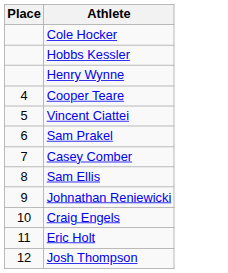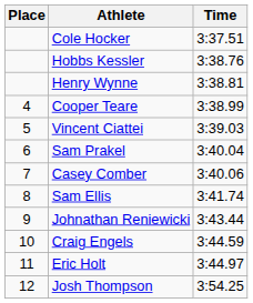 <table class="wikitable">
 <tr>
 <th>Place</th>
 <th>Athlete</th>
+<th>Time</th>
 </tr>
 <tr>
 <td align=center></td>
 <td><a href='#'>Cole Hocker</a></td>
+<td>3:37.51</td>
 </tr>
 <tr>
 <td align=center></td>
 <td><a href='#'>Hobbs Kessler</a></td>
+<td>3:38.76</td>
 </tr>
 <tr>
 <td align=center></td>
 <td><a href='#'>Henry Wynne</a></td>
+<td>3:38.81</td>
 </tr>
 <tr>
 <td align=center>4</td>
 <td><a href='#'>Cooper Teare</a></td>
+<td>3:38.99</td>
 </tr>
 <tr>
 <td align=center>5</td>
 <td><a href='#'>Vincent Ciattei</a></td>
+<td>3:39.03</td>
 </tr>
 <tr>
 <td align=center>6</td>
 <td><a href='#'>Sam Prakel</a></td>
+<td>3:40.04</td>
 </tr>
 <tr>
 <td align=center>7</td>
 <td><a href='#'>Casey Comber</a></td>
+<td>3:40.06</td>
 </tr>
 <tr>
 <td align=center>8</td>
 <td><a href='#'>Sam Ellis</a></td>
+<td>3:41.74</td>
 </tr>
 <tr>
 <td align=center>9</td>
 <td><a href='#'>Johnathan Reniewicki</a></td>
+<td>3:43.44</td>
 </tr>
 <tr>
 <td align=center>10</td>
 <td><a href='#'>Craig Engels</a></td>
+<td>3:44.59</td>
 </tr>
 <tr>
 <td align=center>11</td>
 <td><a href='#'>Eric Holt</a></td>
+<td>3:44.97</td>
 </tr>
 <tr>
 <td align=center>12</td>
 <td><a href='#'>Josh Thompson</a></td>
+<td>3:54.25</td>
 </tr>
 </table>
